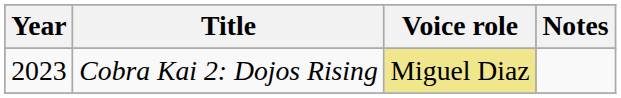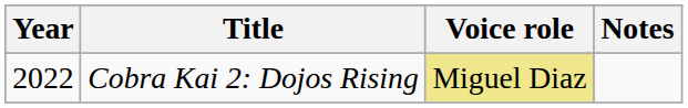 <table class="wikitable sortable">
 <tr>
 <th>Year</th>
 <th>Title</th>
 <th>Voice role</th>
 <th class="unsortable">Notes</th>
 </tr>
 <tr>
-<td>2023</td>
+<td>2022</td>
 <td><em>Cobra Kai 2: Dojos Rising</em></td>
 <td style="background: khaki;">Miguel Diaz</td>
 <td></td>
 </tr>
 </table>
